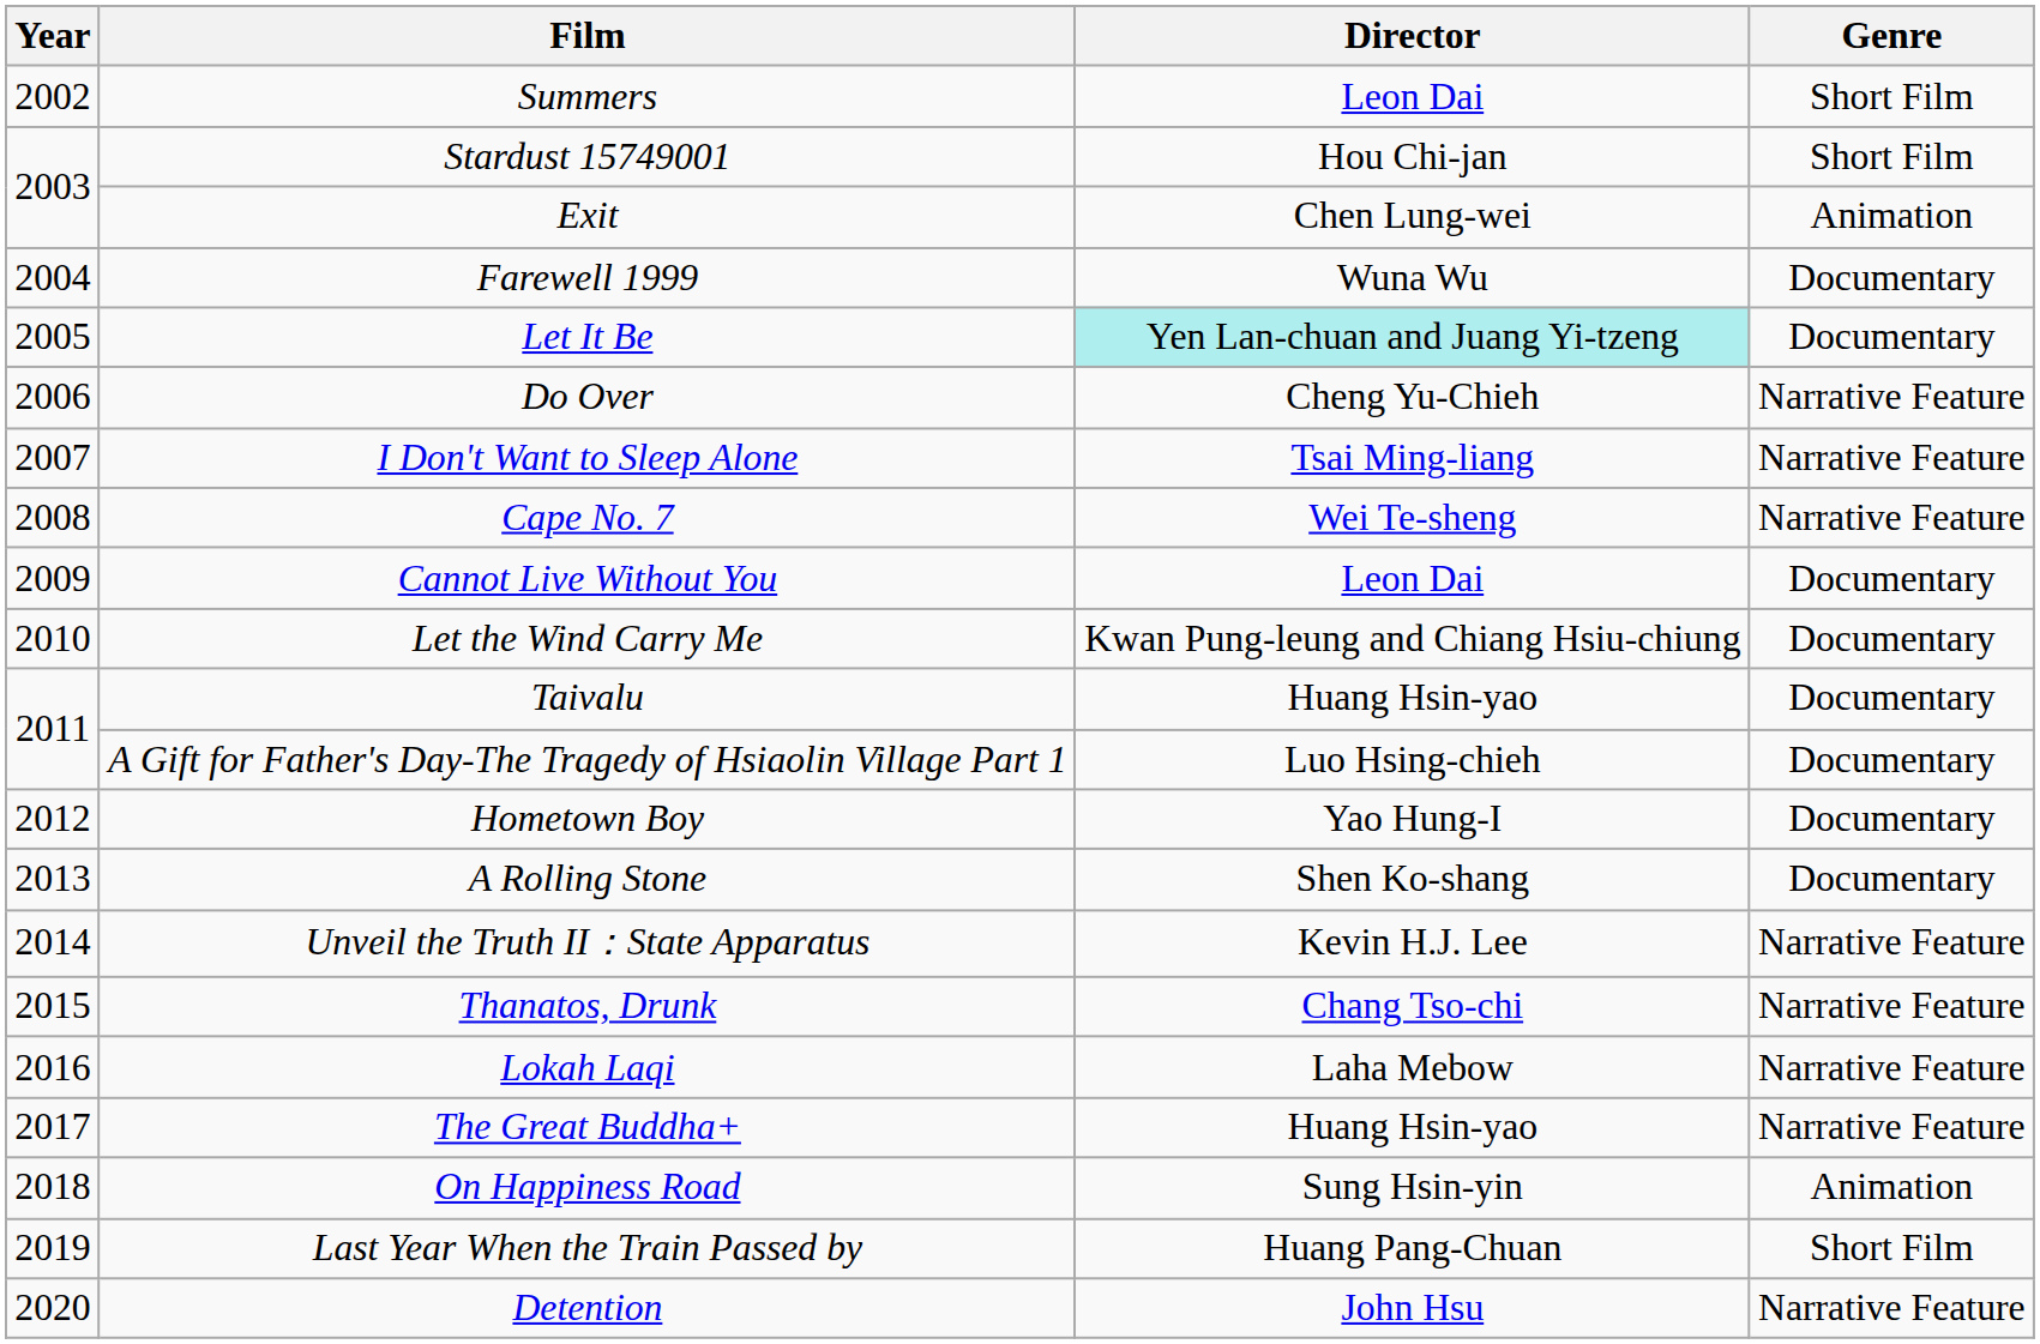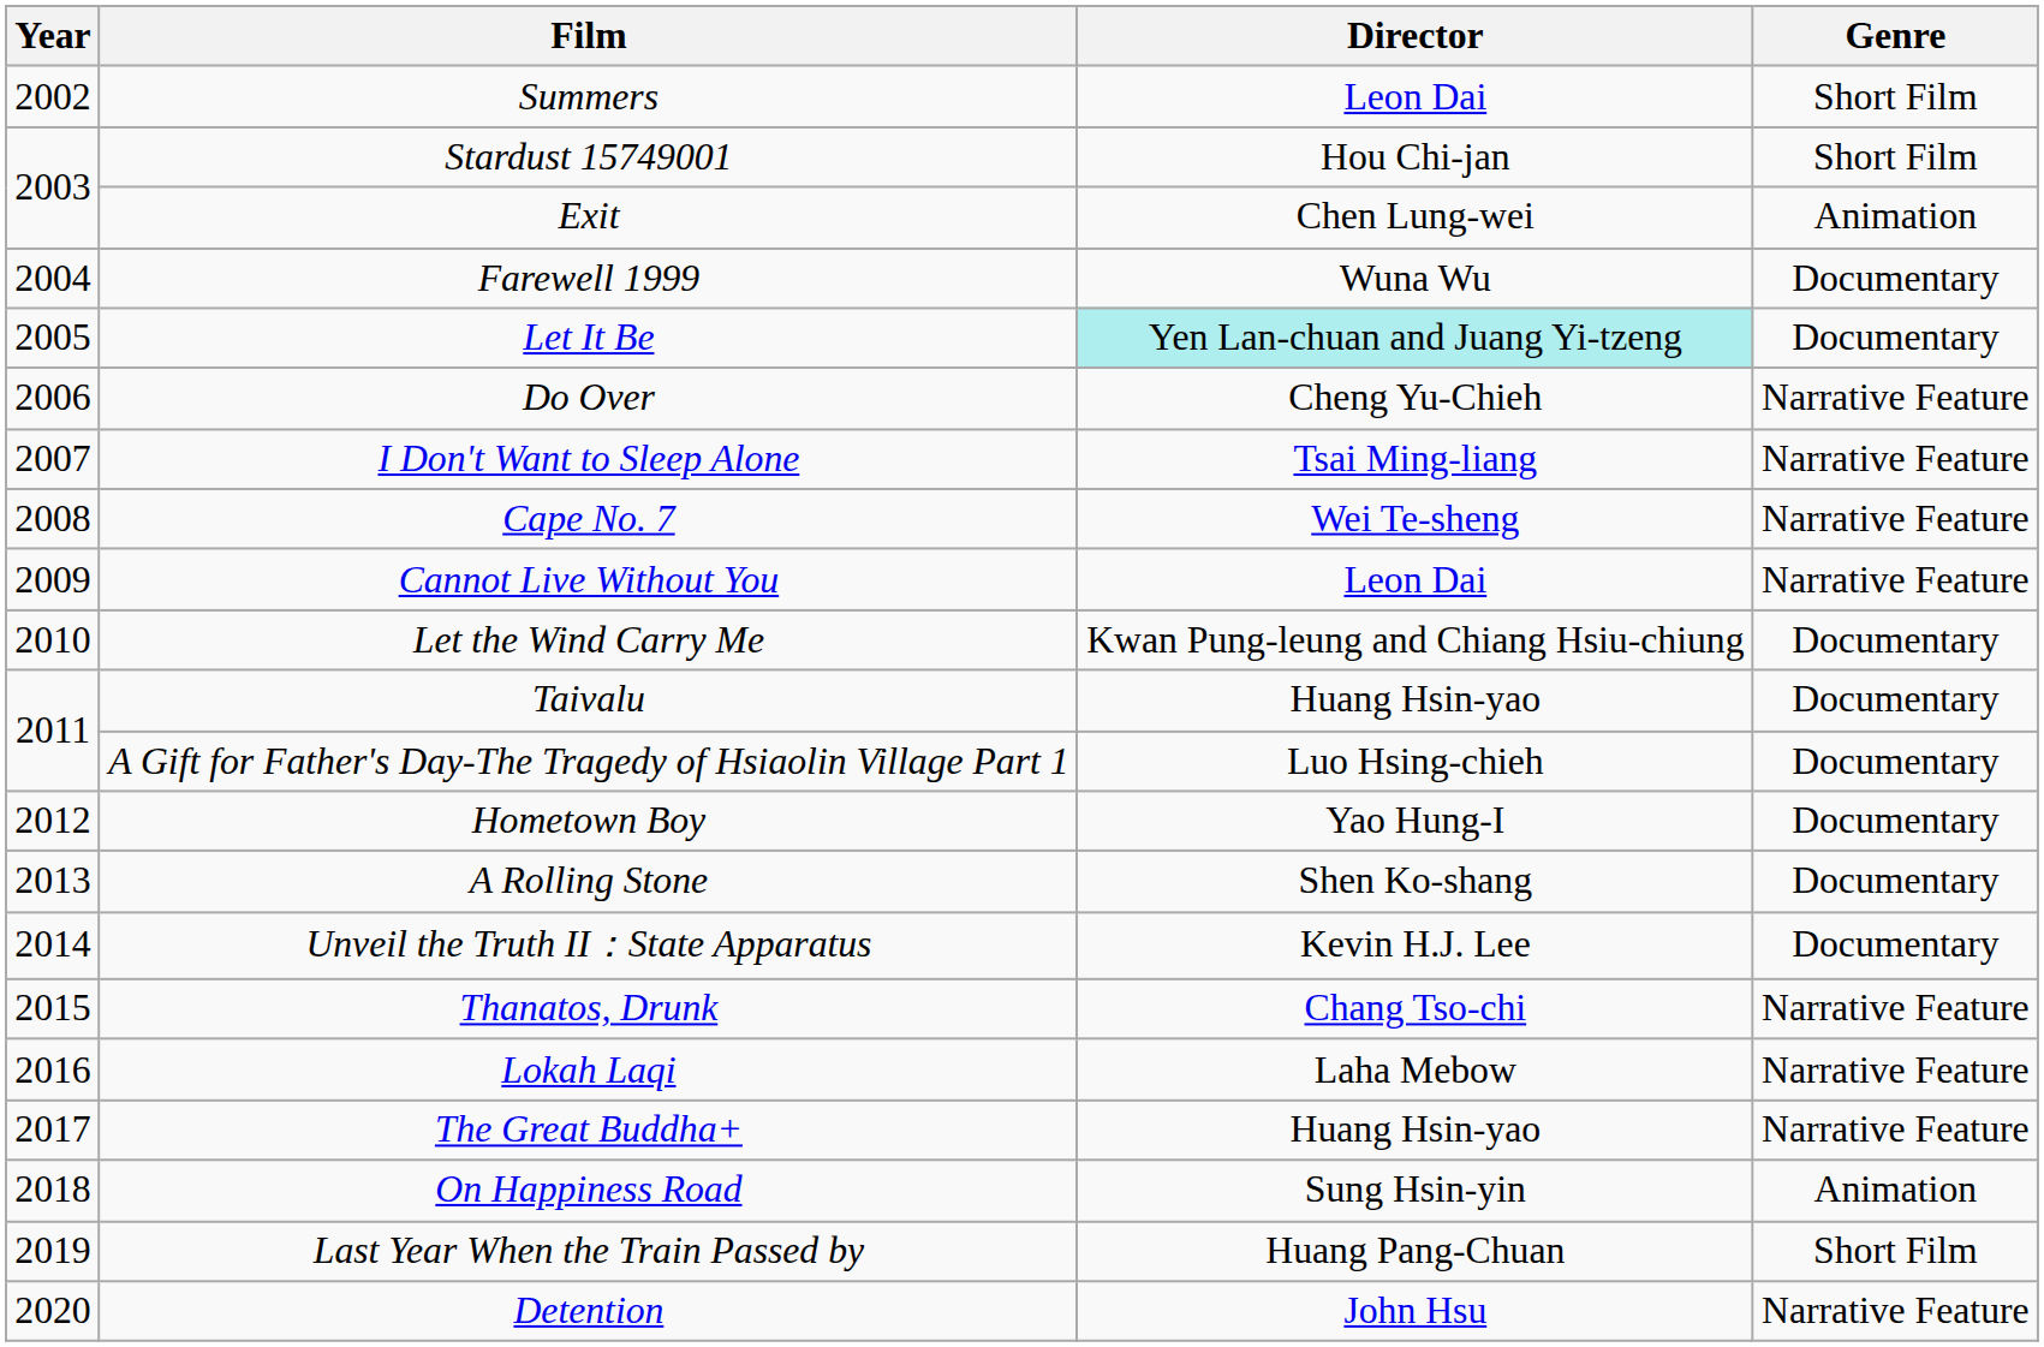 <table class="sortable wikitable" style="text-align:center">
 <tr>
 <th>Year</th>
 <th>Film</th>
 <th>Director</th>
 <th>Genre</th>
 </tr>
 <tr>
 <td>2002</td>
 <td><em>Summers</em></td>
 <td><a href='#'>Leon Dai</a></td>
 <td>Short Film</td>
 </tr>
 <tr>
 <td rowspan="2">2003</td>
 <td><em>Stardust 15749001</em></td>
 <td>Hou Chi-jan</td>
 <td>Short Film</td>
 </tr>
 <tr>
 <td><em>Exit</em></td>
 <td>Chen Lung-wei</td>
 <td>Animation</td>
 </tr>
 <tr>
 <td>2004</td>
 <td><em>Farewell 1999</em></td>
 <td>Wuna Wu</td>
 <td>Documentary</td>
 </tr>
 <tr>
 <td>2005</td>
 <td><em><a href='#'>Let It Be</a></em></td>
 <td style="background: paleturquoise;">Yen Lan-chuan and Juang Yi-tzeng</td>
 <td>Documentary</td>
 </tr>
 <tr>
 <td>2006</td>
 <td><em>Do Over</em></td>
 <td>Cheng Yu-Chieh</td>
 <td>Narrative Feature</td>
 </tr>
 <tr>
 <td>2007</td>
 <td><em><a href='#'>I Don't Want to Sleep Alone</a></em></td>
 <td><a href='#'>Tsai Ming-liang</a></td>
 <td>Narrative Feature</td>
 </tr>
 <tr>
 <td>2008</td>
 <td><em><a href='#'>Cape No. 7</a></em></td>
 <td><a href='#'>Wei Te-sheng</a></td>
 <td>Narrative Feature</td>
 </tr>
 <tr>
 <td>2009</td>
 <td><em><a href='#'>Cannot Live Without You</a></em></td>
 <td><a href='#'>Leon Dai</a></td>
-<td>Documentary</td>
+<td>Narrative Feature</td>
 </tr>
 <tr>
 <td>2010</td>
 <td><em>Let the Wind Carry Me</em></td>
 <td>Kwan Pung-leung and Chiang Hsiu-chiung</td>
 <td>Documentary</td>
 </tr>
 <tr>
 <td rowspan="2">2011</td>
 <td><em>Taivalu</em></td>
 <td>Huang Hsin-yao</td>
 <td>Documentary</td>
 </tr>
 <tr>
 <td><em>A Gift for Father's Day-The Tragedy of Hsiaolin Village Part 1</em></td>
 <td>Luo Hsing-chieh</td>
 <td>Documentary</td>
 </tr>
 <tr>
 <td>2012</td>
 <td><em>Hometown Boy</em></td>
 <td>Yao Hung-I</td>
 <td>Documentary</td>
 </tr>
 <tr>
 <td>2013</td>
 <td><em>A Rolling Stone</em></td>
 <td>Shen Ko-shang</td>
 <td>Documentary</td>
 </tr>
 <tr>
 <td>2014</td>
 <td><em>Unveil the Truth II：State Apparatus</em></td>
 <td>Kevin H.J. Lee</td>
-<td>Narrative Feature</td>
+<td>Documentary</td>
 </tr>
 <tr>
 <td>2015</td>
 <td><em><a href='#'>Thanatos, Drunk</a></em></td>
 <td><a href='#'>Chang Tso-chi</a></td>
 <td>Narrative Feature</td>
 </tr>
 <tr>
 <td>2016</td>
 <td><em><a href='#'>Lokah Laqi</a></em></td>
 <td>Laha Mebow</td>
 <td>Narrative Feature</td>
 </tr>
 <tr>
 <td>2017</td>
 <td><em><a href='#'>The Great Buddha+</a></em></td>
 <td>Huang Hsin-yao</td>
 <td>Narrative Feature</td>
 </tr>
 <tr>
 <td>2018</td>
 <td><em><a href='#'>On Happiness Road</a></em></td>
 <td>Sung Hsin-yin</td>
 <td>Animation</td>
 </tr>
 <tr>
 <td>2019</td>
 <td><em>Last Year When the Train Passed by</em></td>
 <td>Huang Pang-Chuan</td>
 <td>Short Film</td>
 </tr>
 <tr>
 <td>2020</td>
 <td><em><a href='#'>Detention</a></em></td>
 <td><a href='#'>John Hsu</a></td>
 <td>Narrative Feature</td>
 </tr>
 </table>
